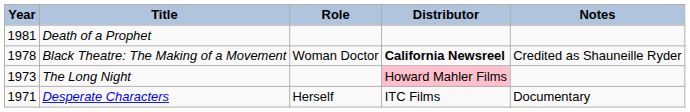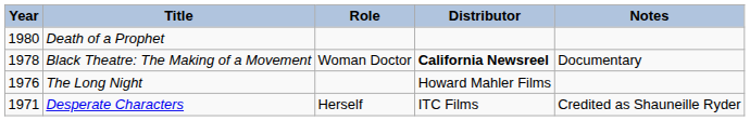 <table class="wikitable" style="font-size:90%;">
 <tr>
 <th style="background:#B0C4DE;">Year</th>
 <th style="background:#B0C4DE;">Title</th>
 <th style="background:#B0C4DE;">Role</th>
 <th style="background:#B0C4DE;">Distributor</th>
 <th style="background:#B0C4DE;">Notes</th>
 </tr>
 <tr>
-<td>1981</td>
+<td>1980</td>
 <td><em>Death of a Prophet</em></td>
 <td></td>
 <td></td>
 <td></td>
 </tr>
 <tr>
 <td>1978</td>
 <td><em>Black Theatre: The Making of a Movement</em></td>
 <td>Woman Doctor</td>
 <td><strong>California Newsreel</strong></td>
-<td>Credited as Shauneille Ryder</td>
+<td>Documentary</td>
 </tr>
 <tr>
-<td>1973</td>
+<td>1976</td>
 <td><em>The Long Night</em></td>
 <td></td>
-<td style="background: pink;">Howard Mahler Films</td>
+<td>Howard Mahler Films</td>
 <td></td>
 </tr>
 <tr>
 <td>1971</td>
 <td><em><a href='#'>Desperate Characters</a></em></td>
 <td>Herself</td>
 <td>ITC Films</td>
-<td>Documentary</td>
+<td>Credited as Shauneille Ryder</td>
 </tr>
 </table>
